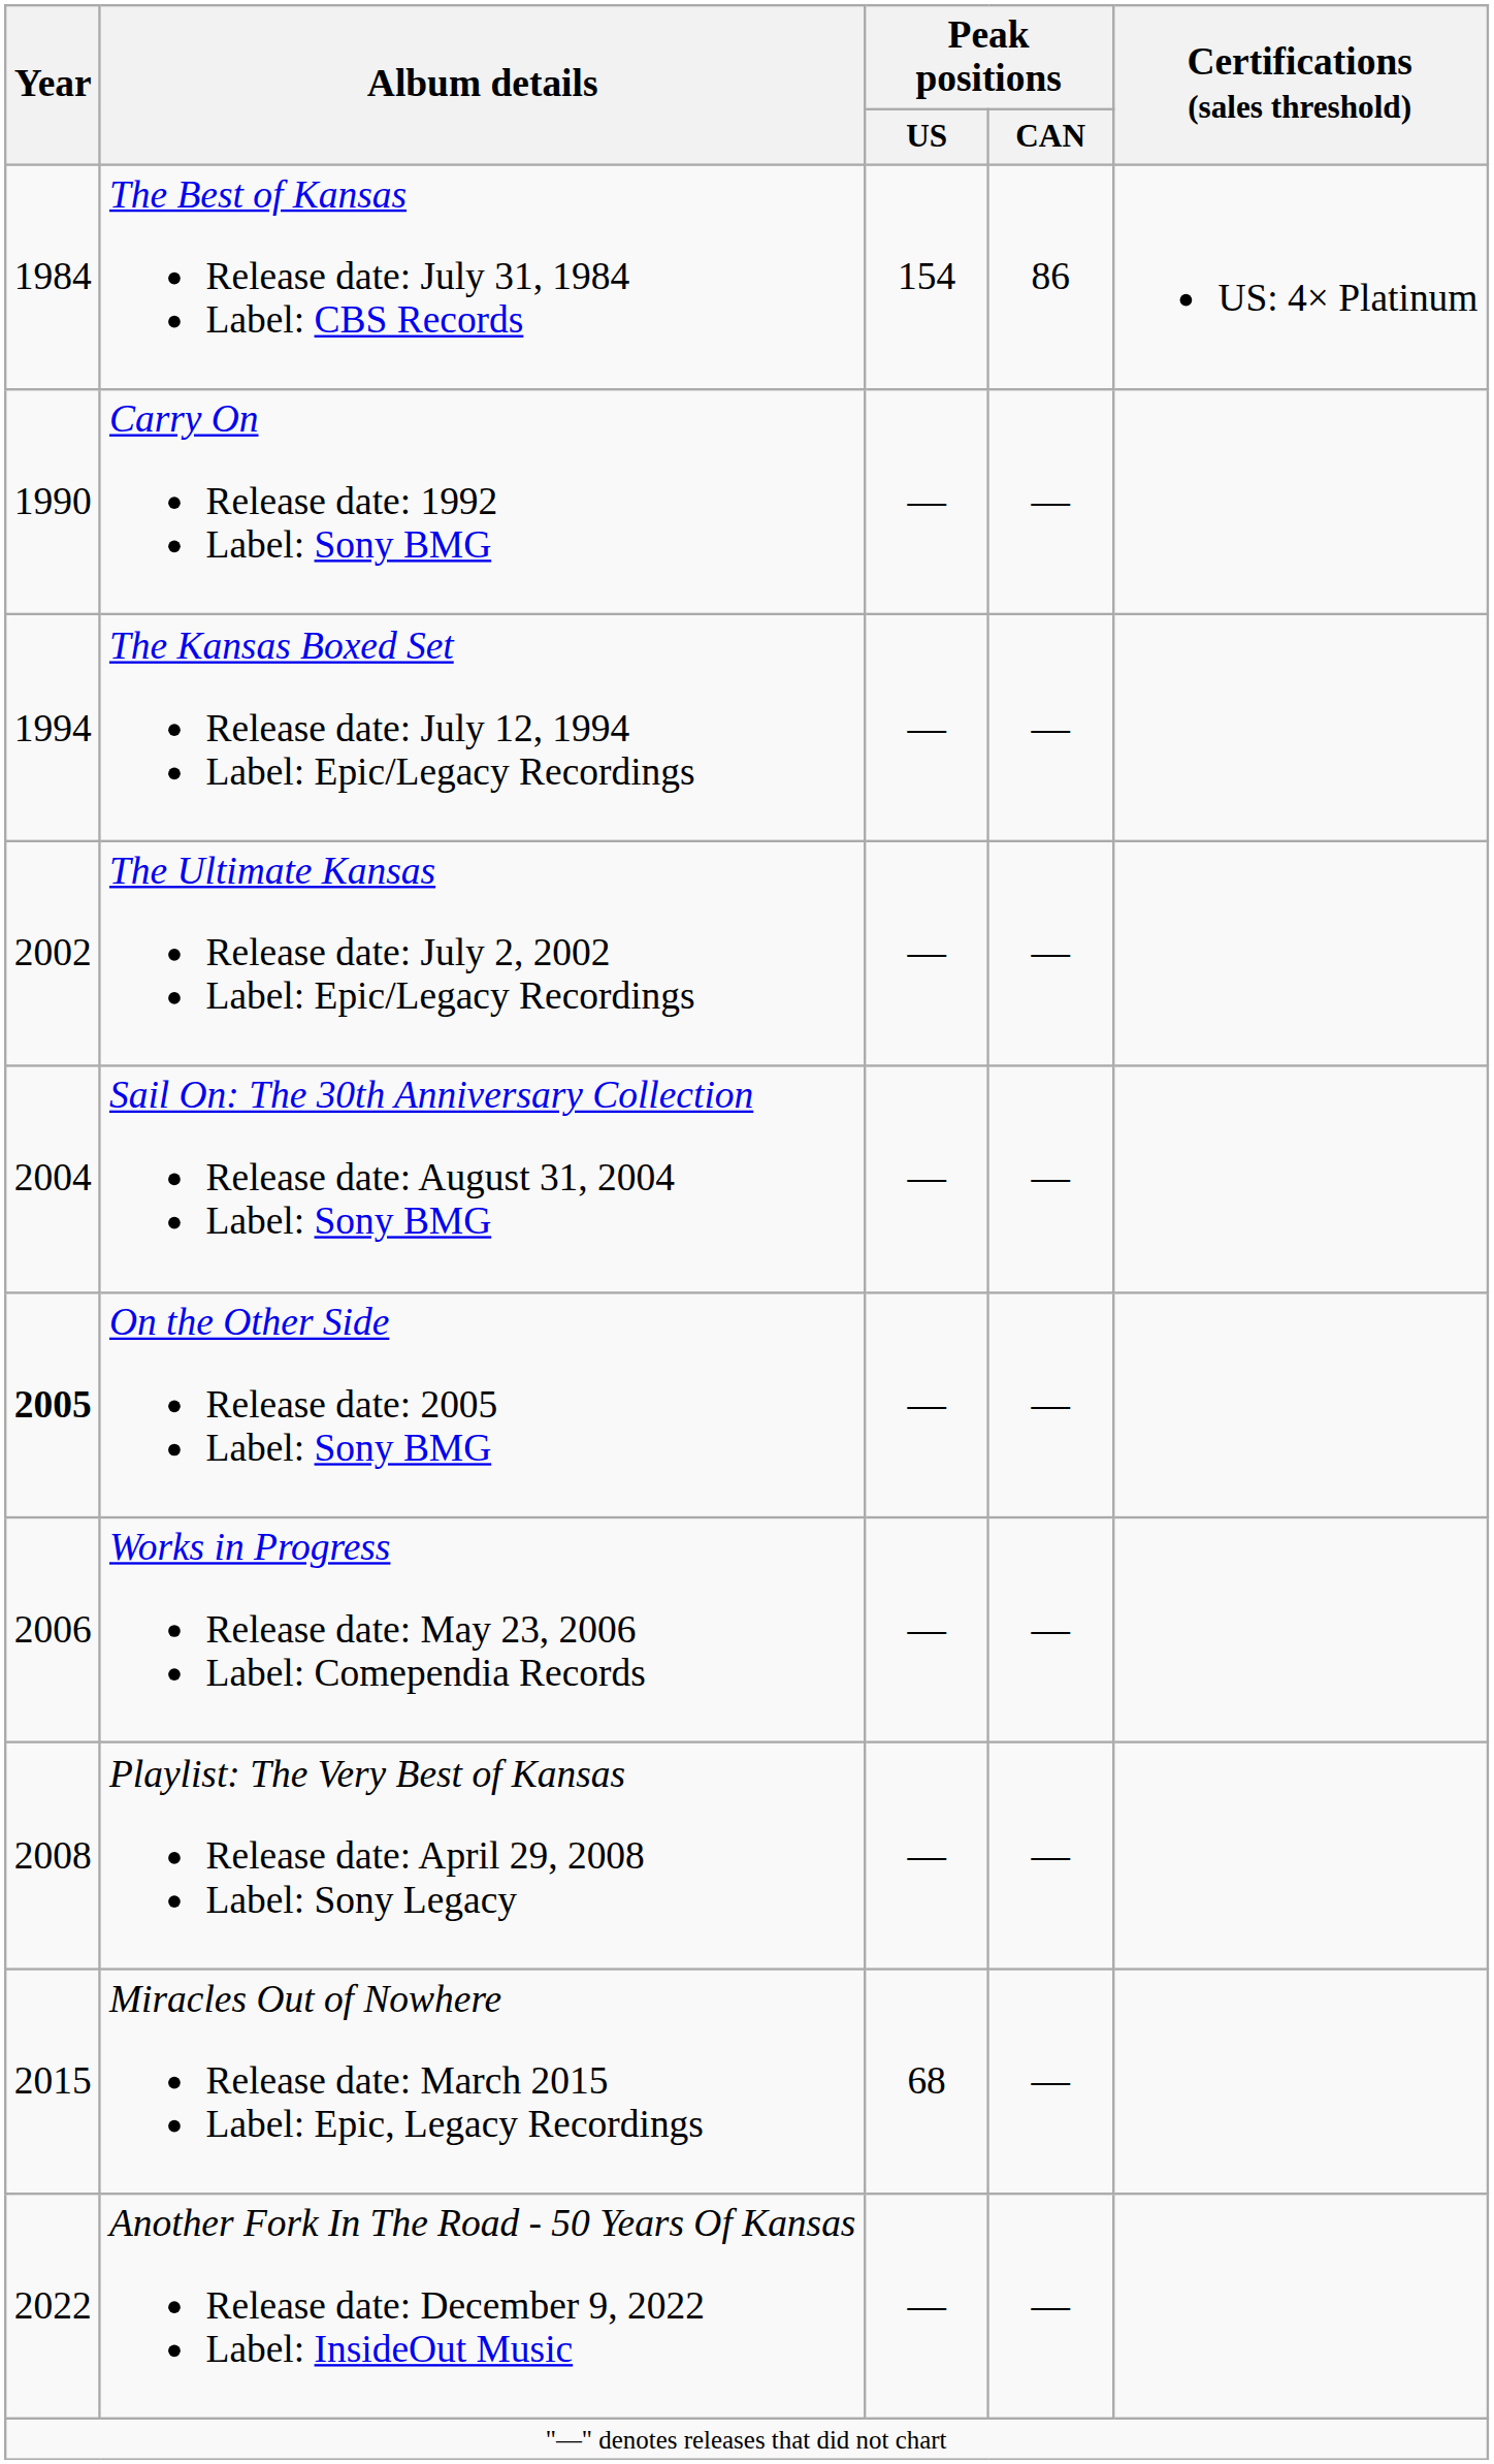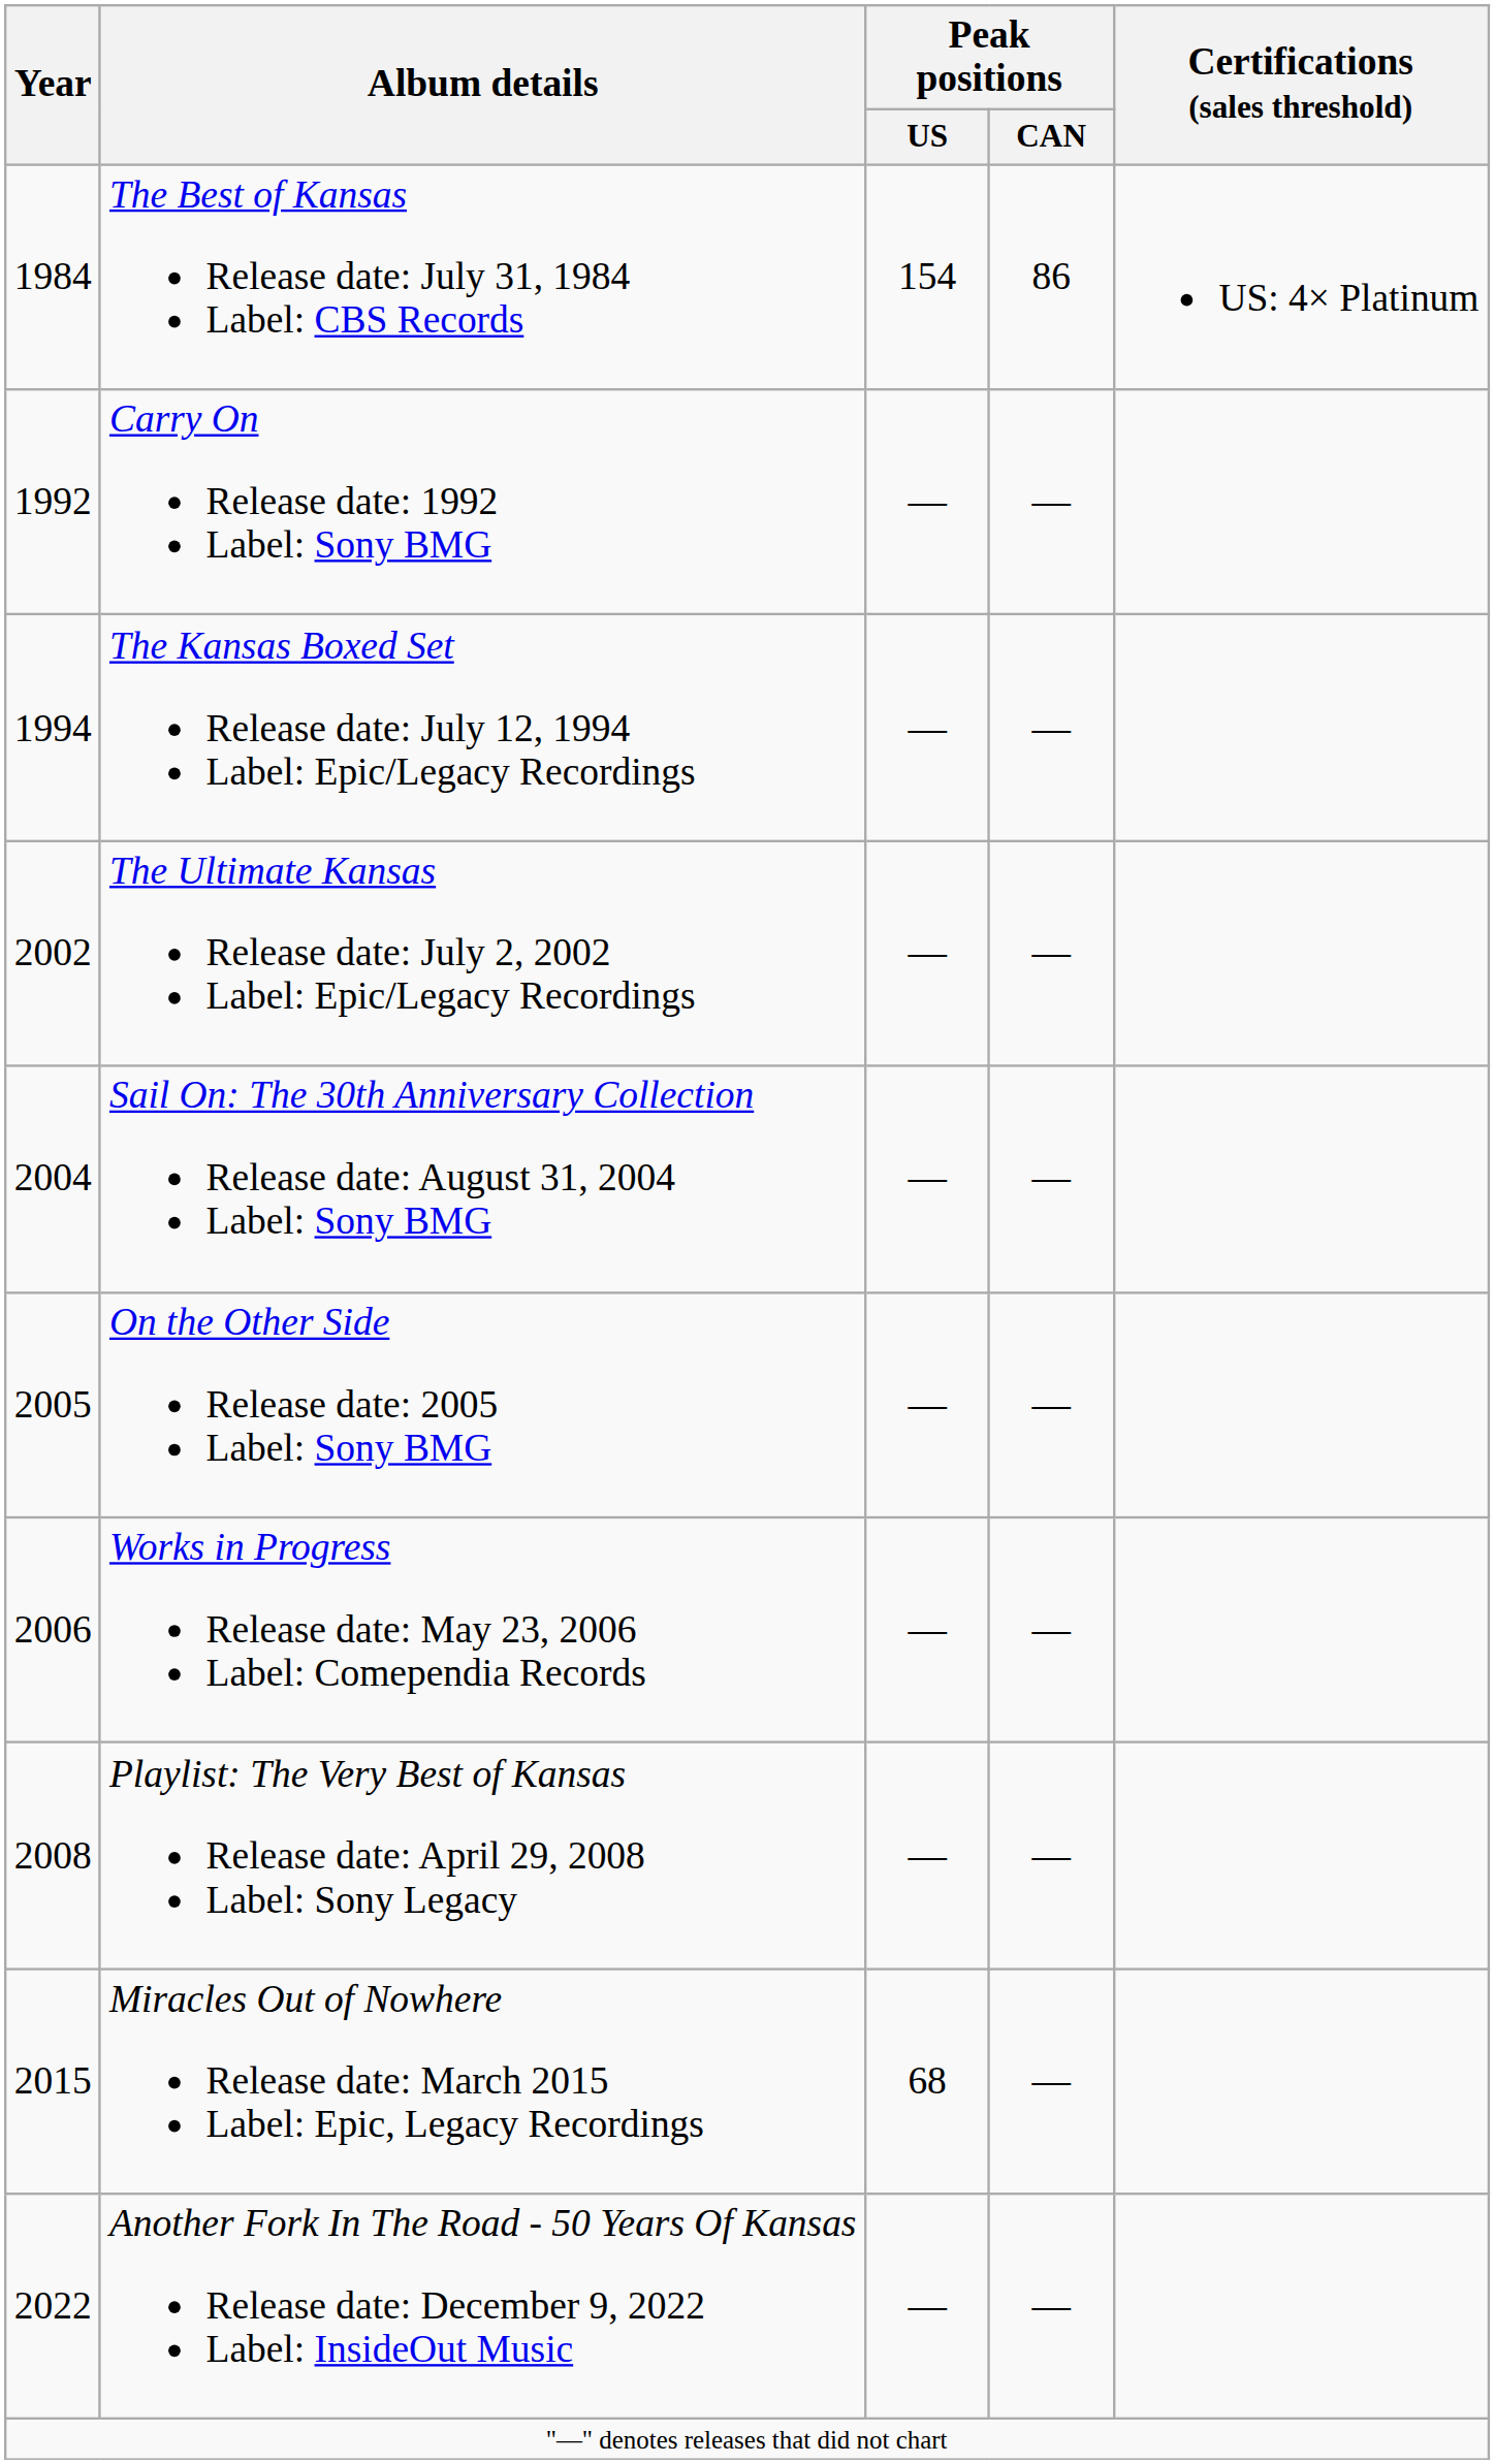 <table class="wikitable" style="text-align:center;">
 <tr>
 <th rowspan="2">Year</th>
 <th rowspan="2">Album details</th>
 <th colspan="2">Peak positions</th>
 <th rowspan="2">Certifications<br><small>(sales threshold)</small></th>
 </tr>
 <tr style="font-size:smaller;">
 <th width="45">US<br></th>
 <th width="45">CAN<br></th>
 </tr>
 <tr>
 <td>1984</td>
 <td align="left"><em><a href='#'>The Best of Kansas</a></em><br><ul><li>Release date: July 31, 1984</li><li>Label: <a href='#'>CBS Records</a></li></ul></td>
 <td>154</td>
 <td>86</td>
 <td align="left"><br><ul><li>US: 4× Platinum</li></ul></td>
 </tr>
 <tr>
-<td>1990</td>
+<td>1992</td>
 <td align="left"><em><a href='#'>Carry On</a></em><br><ul><li>Release date: 1992</li><li>Label: <a href='#'>Sony BMG</a></li></ul></td>
 <td>—</td>
 <td>—</td>
 <td></td>
 </tr>
 <tr>
 <td>1994</td>
 <td align="left"><em><a href='#'>The Kansas Boxed Set</a></em><br><ul><li>Release date: July 12, 1994</li><li>Label: Epic/Legacy Recordings</li></ul></td>
 <td>—</td>
 <td>—</td>
 <td></td>
 </tr>
 <tr>
 <td>2002</td>
 <td align="left"><em><a href='#'>The Ultimate Kansas</a></em><br><ul><li>Release date: July 2, 2002</li><li>Label: Epic/Legacy Recordings</li></ul></td>
 <td>—</td>
 <td>—</td>
 <td></td>
 </tr>
 <tr>
 <td>2004</td>
 <td align="left"><em><a href='#'>Sail On: The 30th Anniversary Collection</a></em><br><ul><li>Release date: August 31, 2004</li><li>Label: <a href='#'>Sony BMG</a></li></ul></td>
 <td>—</td>
 <td>—</td>
 <td></td>
 </tr>
 <tr>
-<td><strong>2005</strong></td>
+<td>2005</td>
 <td align="left"><em><a href='#'>On the Other Side</a></em><br><ul><li>Release date: 2005</li><li>Label: <a href='#'>Sony BMG</a></li></ul></td>
 <td>—</td>
 <td>—</td>
 <td></td>
 </tr>
 <tr>
 <td>2006</td>
 <td align="left"><em><a href='#'>Works in Progress</a></em><br><ul><li>Release date: May 23, 2006</li><li>Label: Comependia Records</li></ul></td>
 <td>—</td>
 <td>—</td>
 <td></td>
 </tr>
 <tr>
 <td>2008</td>
 <td align="left"><em>Playlist: The Very Best of Kansas</em><br><ul><li>Release date: April 29, 2008</li><li>Label: Sony Legacy</li></ul></td>
 <td>—</td>
 <td>—</td>
 <td></td>
 </tr>
 <tr>
 <td>2015</td>
 <td align="left"><em>Miracles Out of Nowhere</em><br><ul><li>Release date: March 2015</li><li>Label: Epic, Legacy Recordings</li></ul></td>
 <td>68</td>
 <td>—</td>
 <td></td>
 </tr>
 <tr>
 <td>2022</td>
 <td align="left"><em>Another Fork In The Road - 50 Years Of Kansas</em><br><ul><li>Release date: December 9, 2022</li><li>Label: <a href='#'>InsideOut Music</a></li></ul></td>
 <td>—</td>
 <td>—</td>
 <td></td>
 </tr>
 <tr>
 <td colspan="10" style="font-size:8pt">"—" denotes releases that did not chart</td>
 </tr>
 </table>
